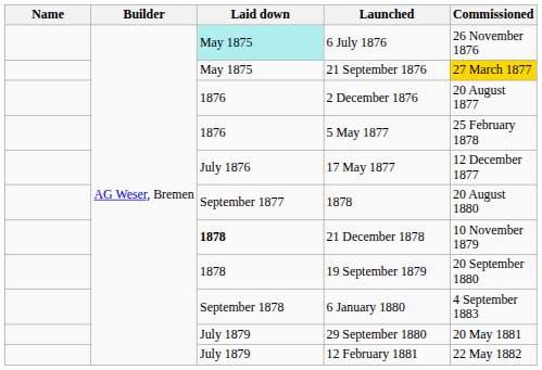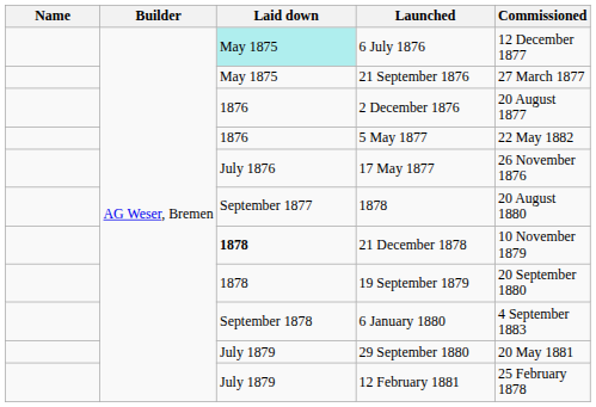 <table class="wikitable">
 <tr>
 <th width="100">Name</th>
 <th scope="col">Builder</th>
 <th width="150">Laid down</th>
 <th width="150">Launched</th>
 <th width="100">Commissioned</th>
 </tr>
 <tr>
 <td></td>
 <td rowspan=11><a href='#'>AG Weser</a>, Bremen</td>
 <td style="background: paleturquoise;">May 1875</td>
 <td>6 July 1876</td>
-<td>26 November 1876</td>
+<td>12 December 1877</td>
 </tr>
 <tr>
 <td></td>
 <td>May 1875</td>
 <td>21 September 1876</td>
-<td style="background: gold;">27 March 1877</td>
+<td>27 March 1877</td>
 </tr>
 <tr>
 <td></td>
 <td>1876</td>
 <td>2 December 1876</td>
 <td>20 August 1877</td>
 </tr>
 <tr>
 <td></td>
 <td>1876</td>
 <td>5 May 1877</td>
-<td>25 February 1878</td>
+<td>22 May 1882</td>
 </tr>
 <tr>
 <td></td>
 <td>July 1876</td>
 <td>17 May 1877</td>
-<td>12 December 1877</td>
+<td>26 November 1876</td>
 </tr>
 <tr>
 <td></td>
 <td>September 1877</td>
 <td>1878</td>
 <td>20 August 1880</td>
 </tr>
 <tr>
 <td></td>
 <td><strong>1878</strong></td>
 <td>21 December 1878</td>
 <td>10 November 1879</td>
 </tr>
 <tr>
 <td></td>
 <td>1878</td>
 <td>19 September 1879</td>
 <td>20 September 1880</td>
 </tr>
 <tr>
 <td></td>
 <td>September 1878</td>
 <td>6 January 1880</td>
 <td>4 September 1883</td>
 </tr>
 <tr>
 <td></td>
 <td>July 1879</td>
 <td>29 September 1880</td>
 <td>20 May 1881</td>
 </tr>
 <tr>
 <td></td>
 <td>July 1879</td>
 <td>12 February 1881</td>
-<td>22 May 1882</td>
+<td>25 February 1878</td>
 </tr>
 </table>
